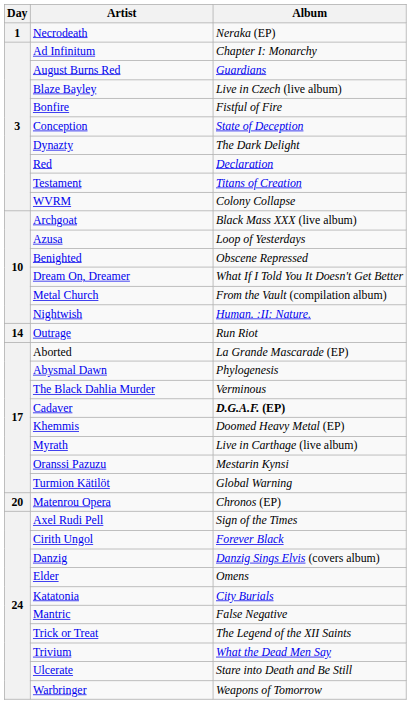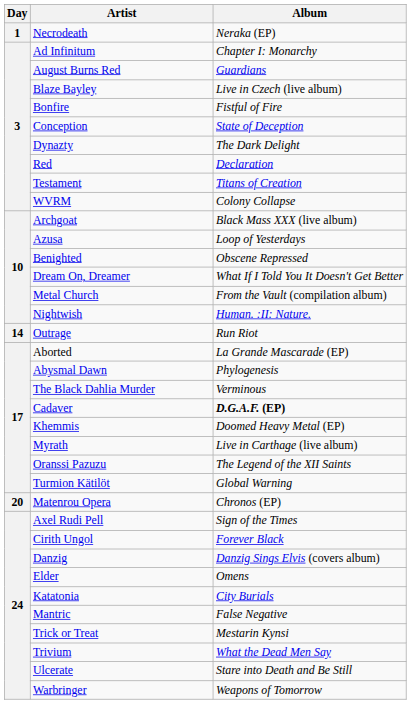 <table class="wikitable" id="table_April">
 <tr>
 <th scope="col">Day</th>
 <th scope="col" style="width:15em;">Artist</th>
 <th scope="col">Album</th>
 </tr>
 <tr>
 <th scope="row">1</th>
 <td><a href='#'>Necrodeath</a></td>
 <td><em>Neraka</em> (EP)</td>
 </tr>
 <tr>
 <th scope="row" rowspan="9">3</th>
 <td><a href='#'>Ad Infinitum</a></td>
 <td><em>Chapter I: Monarchy</em></td>
 </tr>
 <tr>
 <td><a href='#'>August Burns Red</a></td>
 <td><em><a href='#'>Guardians</a></em></td>
 </tr>
 <tr>
 <td><a href='#'>Blaze Bayley</a></td>
 <td><em>Live in Czech</em> (live album)</td>
 </tr>
 <tr>
 <td><a href='#'>Bonfire</a></td>
 <td><em>Fistful of Fire</em></td>
 </tr>
 <tr>
 <td><a href='#'>Conception</a></td>
 <td><em><a href='#'>State of Deception</a></em></td>
 </tr>
 <tr>
 <td><a href='#'>Dynazty</a></td>
 <td><em>The Dark Delight</em></td>
 </tr>
 <tr>
 <td><a href='#'>Red</a></td>
 <td><em><a href='#'>Declaration</a></em></td>
 </tr>
 <tr>
 <td><a href='#'>Testament</a></td>
 <td><em><a href='#'>Titans of Creation</a></em></td>
 </tr>
 <tr>
 <td><a href='#'>WVRM</a></td>
 <td><em>Colony Collapse</em></td>
 </tr>
 <tr>
 <th scope="row" rowspan="6">10</th>
 <td><a href='#'>Archgoat</a></td>
 <td><em>Black Mass XXX</em> (live album)</td>
 </tr>
 <tr>
 <td><a href='#'>Azusa</a></td>
 <td><em>Loop of Yesterdays</em></td>
 </tr>
 <tr>
 <td><a href='#'>Benighted</a></td>
 <td><em>Obscene Repressed</em></td>
 </tr>
 <tr>
 <td><a href='#'>Dream On, Dreamer</a></td>
 <td><em>What If I Told You It Doesn't Get Better</em></td>
 </tr>
 <tr>
 <td><a href='#'>Metal Church</a></td>
 <td><em>From the Vault</em> (compilation album)</td>
 </tr>
 <tr>
 <td><a href='#'>Nightwish</a></td>
 <td><em><a href='#'>Human. :II: Nature.</a></em></td>
 </tr>
 <tr>
 <th scope="row">14</th>
 <td><a href='#'>Outrage</a></td>
 <td><em>Run Riot</em></td>
 </tr>
 <tr>
 <th scope="row" rowspan="8">17</th>
 <td>Aborted</td>
 <td><em>La Grande Mascarade</em> (EP)</td>
 </tr>
 <tr>
 <td><a href='#'>Abysmal Dawn</a></td>
 <td><em>Phylogenesis</em></td>
 </tr>
 <tr>
 <td><a href='#'>The Black Dahlia Murder</a></td>
 <td><em>Verminous</em></td>
 </tr>
 <tr>
 <td><a href='#'>Cadaver</a></td>
 <td><strong><em>D.G.A.F.</em> (EP)</strong></td>
 </tr>
 <tr>
 <td><a href='#'>Khemmis</a></td>
 <td><em>Doomed Heavy Metal</em> (EP)</td>
 </tr>
 <tr>
 <td><a href='#'>Myrath</a></td>
 <td><em>Live in Carthage</em> (live album)</td>
 </tr>
 <tr>
 <td><a href='#'>Oranssi Pazuzu</a></td>
-<td><em>Mestarin Kynsi</em></td>
+<td><em>The Legend of the XII Saints</em></td>
 </tr>
 <tr>
 <td><a href='#'>Turmion Kätilöt</a></td>
 <td><em>Global Warning</em></td>
 </tr>
 <tr>
 <th scope="row">20</th>
 <td><a href='#'>Matenrou Opera</a></td>
 <td><em>Chronos</em> (EP)</td>
 </tr>
 <tr>
 <th scope="row" rowspan="10">24</th>
 <td><a href='#'>Axel Rudi Pell</a></td>
 <td><em>Sign of the Times</em></td>
 </tr>
 <tr>
 <td><a href='#'>Cirith Ungol</a></td>
 <td><em><a href='#'>Forever Black</a></em></td>
 </tr>
 <tr>
 <td><a href='#'>Danzig</a></td>
 <td><em><a href='#'>Danzig Sings Elvis</a></em> (covers album)</td>
 </tr>
 <tr>
 <td><a href='#'>Elder</a></td>
 <td><em>Omens</em></td>
 </tr>
 <tr>
 <td><a href='#'>Katatonia</a></td>
 <td><em><a href='#'>City Burials</a></em></td>
 </tr>
 <tr>
 <td><a href='#'>Mantric</a></td>
 <td><em>False Negative</em></td>
 </tr>
 <tr>
 <td><a href='#'>Trick or Treat</a></td>
-<td><em>The Legend of the XII Saints</em></td>
+<td><em>Mestarin Kynsi</em></td>
 </tr>
 <tr>
 <td><a href='#'>Trivium</a></td>
 <td><em><a href='#'>What the Dead Men Say</a></em></td>
 </tr>
 <tr>
 <td><a href='#'>Ulcerate</a></td>
 <td><em>Stare into Death and Be Still</em></td>
 </tr>
 <tr>
 <td><a href='#'>Warbringer</a></td>
 <td><em>Weapons of Tomorrow</em></td>
 </tr>
 </table>
